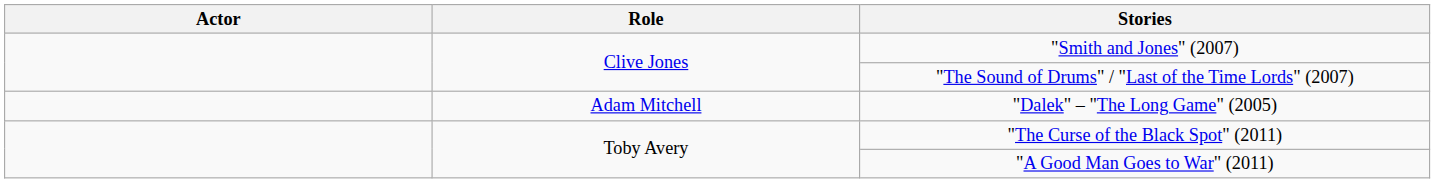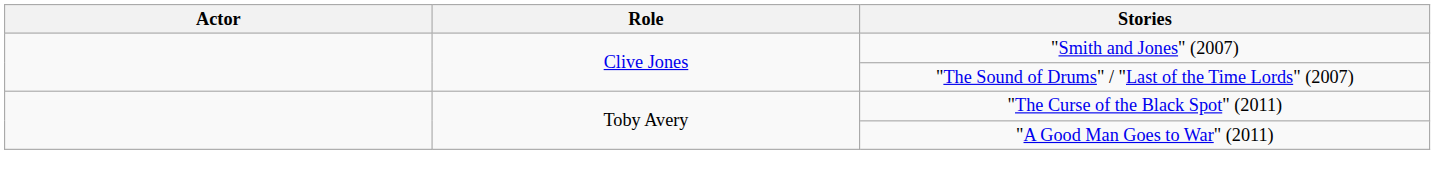 <table class="wikitable plainrowheaders sortable" style="text-align:center; width:99%;">
 <tr>
 <th style="width:30%;">Actor</th>
 <th scope="col" style="width:30%;">Role</th>
 <th scope="col" style="width:40%;">Stories</th>
 </tr>
 <tr>
 <td scope="row" rowspan="2"></td>
 <td rowspan="2"><a href='#'>Clive Jones</a></td>
 <td data-sort-value="179">"<a href='#'>Smith and Jones</a>" (2007)</td>
 </tr>
 <tr>
 <td data-sort-value="187b">"<a href='#'>The Sound of Drums</a>" / "<a href='#'>Last of the Time Lords</a>" (2007)</td>
 </tr>
 <tr>
-<td scope="row"></td>
-<td><a href='#'>Adam Mitchell</a></td>
-<td data-sort-value="161">"<a href='#'>Dalek</a>" – "<a href='#'>The Long Game</a>" (2005)</td>
-</tr>
-<tr>
 <td scope="row" rowspan="2"></td>
 <td rowspan="2">Toby Avery</td>
 <td data-sort-value="215">"<a href='#'>The Curse of the Black Spot</a>" (2011)</td>
 </tr>
 <tr>
 <td data-sort-value="218">"<a href='#'>A Good Man Goes to War</a>" (2011)</td>
 </tr>
 </table>
